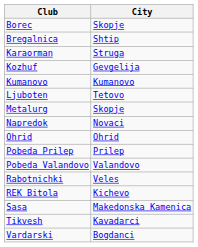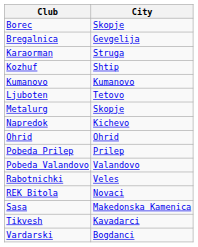 <table class="wikitable">
 <tr>
 <th>Club</th>
 <th>City</th>
 </tr>
 <tr>
 <td><a href='#'>Borec</a></td>
 <td><a href='#'>Skopje</a></td>
 </tr>
 <tr>
 <td><a href='#'>Bregalnica</a></td>
-<td><a href='#'>Shtip</a></td>
+<td><a href='#'>Gevgelija</a></td>
 </tr>
 <tr>
 <td><a href='#'>Karaorman</a></td>
 <td><a href='#'>Struga</a></td>
 </tr>
 <tr>
 <td><a href='#'>Kozhuf</a></td>
-<td><a href='#'>Gevgelija</a></td>
+<td><a href='#'>Shtip</a></td>
 </tr>
 <tr>
 <td><a href='#'>Kumanovo</a></td>
 <td><a href='#'>Kumanovo</a></td>
 </tr>
 <tr>
 <td><a href='#'>Ljuboten</a></td>
 <td><a href='#'>Tetovo</a></td>
 </tr>
 <tr>
 <td><a href='#'>Metalurg</a></td>
 <td><a href='#'>Skopje</a></td>
 </tr>
 <tr>
 <td><a href='#'>Napredok</a></td>
-<td><a href='#'>Novaci</a></td>
+<td><a href='#'>Kichevo</a></td>
 </tr>
 <tr>
 <td><a href='#'>Ohrid</a></td>
 <td><a href='#'>Ohrid</a></td>
 </tr>
 <tr>
 <td><a href='#'>Pobeda Prilep</a></td>
 <td><a href='#'>Prilep</a></td>
 </tr>
 <tr>
 <td><a href='#'>Pobeda Valandovo</a></td>
 <td><a href='#'>Valandovo</a></td>
 </tr>
 <tr>
 <td><a href='#'>Rabotnichki</a></td>
 <td><a href='#'> Veles</a></td>
 </tr>
 <tr>
 <td><a href='#'>REK Bitola</a></td>
-<td><a href='#'>Kichevo</a></td>
+<td><a href='#'>Novaci</a></td>
 </tr>
 <tr>
 <td><a href='#'>Sasa</a></td>
 <td><a href='#'>Makedonska Kamenica</a></td>
 </tr>
 <tr>
 <td><a href='#'>Tikvesh</a></td>
 <td><a href='#'>Kavadarci</a></td>
 </tr>
 <tr>
 <td><a href='#'>Vardarski</a></td>
 <td><a href='#'>Bogdanci</a></td>
 </tr>
 </table>
